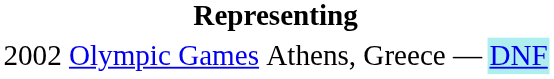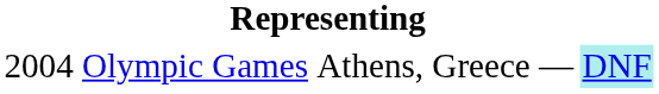 <table>
 <tr>
 <th colspan="5">Representing </th>
 </tr>
 <tr>
-<td>2002</td>
+<td>2004</td>
 <td><a href='#'>Olympic Games</a></td>
 <td>Athens, Greece</td>
 <td>—</td>
 <td style="background: paleturquoise;"><a href='#'>DNF</a></td>
 </tr>
 </table>
